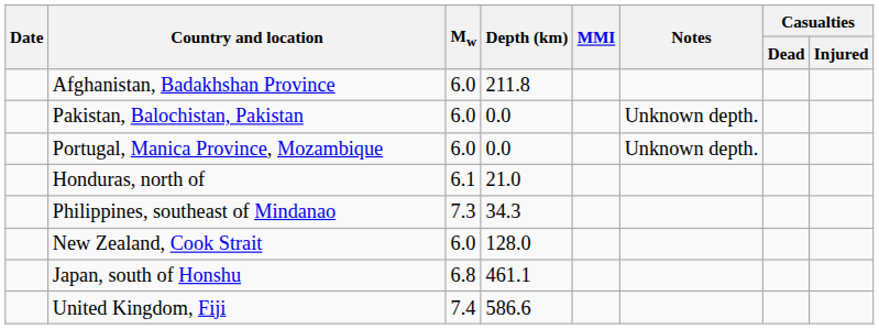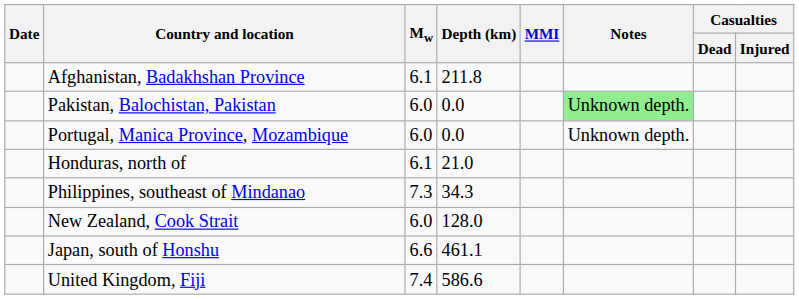 <table class="wikitable sortable sort-under" style="border:1px black; margin-left:1em;">
 <tr>
 <th rowspan="2"><small>Date</small></th>
 <th rowspan="2" style="width: 310px"><small>Country and location</small></th>
 <th rowspan="2"><small>M<sub>w</sub></small></th>
 <th rowspan="2"><small>Depth (km)</small></th>
 <th rowspan="2"><small><a href='#'>MMI</a></small></th>
 <th rowspan="2" class="unsortable"><small>Notes</small></th>
 <th colspan="2"><small>Casualties</small></th>
 </tr>
 <tr>
 <th><small>Dead</small></th>
 <th><small>Injured</small></th>
 </tr>
 <tr>
 <td></td>
 <td>Afghanistan, <a href='#'>Badakhshan Province</a></td>
-<td>6.0</td>
+<td>6.1</td>
 <td>211.8</td>
 <td></td>
 <td></td>
 <td></td>
 <td></td>
 </tr>
 <tr>
 <td></td>
 <td>Pakistan, <a href='#'>Balochistan, Pakistan</a></td>
 <td>6.0</td>
 <td>0.0</td>
 <td></td>
-<td>Unknown depth.</td>
+<td style="background: lightgreen;">Unknown depth.</td>
 <td></td>
 <td></td>
 </tr>
 <tr>
 <td></td>
 <td>Portugal, <a href='#'>Manica Province</a>, <a href='#'>Mozambique</a></td>
 <td>6.0</td>
 <td>0.0</td>
 <td></td>
 <td>Unknown depth.</td>
 <td></td>
 <td></td>
 </tr>
 <tr>
 <td></td>
 <td>Honduras, north of</td>
 <td>6.1</td>
 <td>21.0</td>
 <td></td>
 <td></td>
 <td></td>
 <td></td>
 </tr>
 <tr>
 <td></td>
 <td>Philippines, southeast of <a href='#'>Mindanao</a></td>
 <td>7.3</td>
 <td>34.3</td>
 <td></td>
 <td></td>
 <td></td>
 <td></td>
 </tr>
 <tr>
 <td></td>
 <td>New Zealand, <a href='#'>Cook Strait</a></td>
 <td>6.0</td>
 <td>128.0</td>
 <td></td>
 <td></td>
 <td></td>
 <td></td>
 </tr>
 <tr>
 <td></td>
 <td>Japan, south of <a href='#'>Honshu</a></td>
-<td>6.8</td>
+<td>6.6</td>
 <td>461.1</td>
 <td></td>
 <td></td>
 <td></td>
 <td></td>
 </tr>
 <tr>
 <td></td>
 <td>United Kingdom, <a href='#'>Fiji</a></td>
 <td>7.4</td>
 <td>586.6</td>
 <td></td>
 <td></td>
 <td></td>
 <td></td>
 </tr>
 </table>
